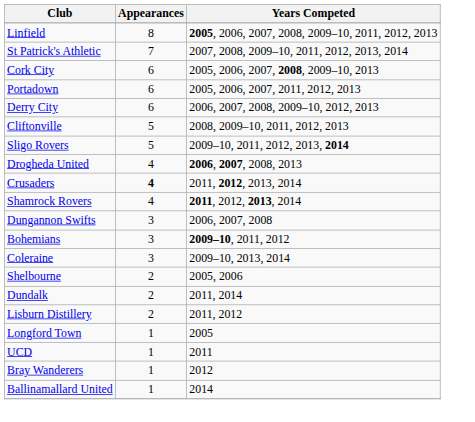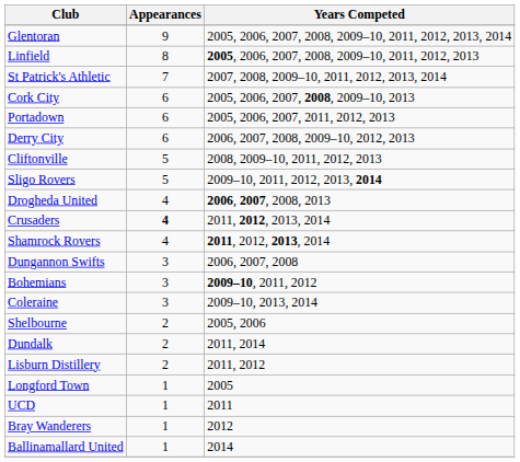 <table class="wikitable">
 <tr>
 <th>Club</th>
 <th>Appearances</th>
 <th>Years Competed</th>
 </tr>
 <tr>
+</tr>
+<tr>
+<td> <a href='#'>Glentoran</a></td>
+<td align=center>9</td>
+<td align=left>2005, 2006, 2007, 2008, 2009–10, 2011, 2012, 2013, 2014</td>
 </tr>
 <tr>
 <td> <a href='#'>Linfield</a></td>
 <td align=center>8</td>
 <td align=left><strong>2005</strong>, 2006, 2007, 2008, 2009–10, 2011, 2012, 2013</td>
 </tr>
 <tr>
 <td> <a href='#'>St Patrick's Athletic</a></td>
 <td align=center>7</td>
 <td align=left>2007, 2008, 2009–10, 2011, 2012, 2013, 2014</td>
 </tr>
 <tr>
 <td> <a href='#'>Cork City</a></td>
 <td align=center>6</td>
 <td align=left>2005, 2006, 2007, <strong>2008</strong>, 2009–10, 2013</td>
 </tr>
 <tr>
 <td> <a href='#'>Portadown</a></td>
 <td align=center>6</td>
 <td align=left>2005, 2006, 2007, 2011, 2012, 2013</td>
 </tr>
 <tr>
 <td> <a href='#'>Derry City</a></td>
 <td align=center>6</td>
 <td align=left>2006, 2007, 2008, 2009–10, 2012, 2013</td>
 </tr>
 <tr>
 <td> <a href='#'>Cliftonville</a></td>
 <td align=center>5</td>
 <td align=left>2008, 2009–10, 2011, 2012, 2013</td>
 </tr>
 <tr>
 <td> <a href='#'>Sligo Rovers</a></td>
 <td align=center>5</td>
 <td align=left>2009–10, 2011, 2012, 2013, <strong>2014</strong></td>
 </tr>
 <tr>
 <td> <a href='#'>Drogheda United</a></td>
 <td align=center>4</td>
 <td align=left><strong>2006</strong>, <strong>2007</strong>, 2008, 2013</td>
 </tr>
 <tr>
 <td> <a href='#'>Crusaders</a></td>
 <td align=center><strong>4</strong></td>
 <td align=left>2011, <strong>2012</strong>, 2013, 2014</td>
 </tr>
 <tr>
 <td> <a href='#'>Shamrock Rovers</a></td>
 <td align=center>4</td>
 <td align=left><strong>2011</strong>, 2012, <strong>2013</strong>, 2014</td>
 </tr>
 <tr>
 <td> <a href='#'>Dungannon Swifts</a></td>
 <td align=center>3</td>
 <td align=left>2006, 2007, 2008</td>
 </tr>
 <tr>
 <td> <a href='#'>Bohemians</a></td>
 <td align=center>3</td>
 <td align=left><strong>2009–10</strong>, 2011, 2012</td>
 </tr>
 <tr>
 <td> <a href='#'>Coleraine</a></td>
 <td align=center>3</td>
 <td align=left>2009–10, 2013, 2014</td>
 </tr>
 <tr>
 <td> <a href='#'>Shelbourne</a></td>
 <td align=center>2</td>
 <td align=left>2005, 2006</td>
 </tr>
 <tr>
 <td> <a href='#'>Dundalk</a></td>
 <td align=center>2</td>
 <td align=left>2011, 2014</td>
 </tr>
 <tr>
 <td> <a href='#'>Lisburn Distillery</a></td>
 <td align=center>2</td>
 <td align=left>2011, 2012</td>
 </tr>
 <tr>
 <td> <a href='#'>Longford Town</a></td>
 <td align=center>1</td>
 <td align=left>2005</td>
 </tr>
 <tr>
 <td> <a href='#'>UCD</a></td>
 <td align=center>1</td>
 <td align=left>2011</td>
 </tr>
 <tr>
 <td> <a href='#'>Bray Wanderers</a></td>
 <td align=center>1</td>
 <td align=left>2012</td>
 </tr>
 <tr>
 <td> <a href='#'>Ballinamallard United</a></td>
 <td align=center>1</td>
 <td align=left>2014</td>
 </tr>
 <tr>
 </tr>
 </table>
